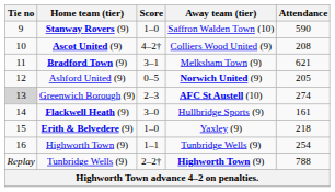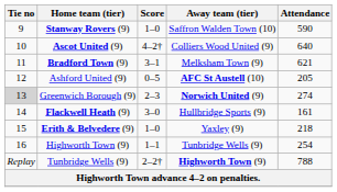 <table class="wikitable" style="text-align: center; font-size:85%">
 <tr>
 <th>Tie no</th>
 <th>Home team (tier)</th>
 <th>Score</th>
 <th>Away team (tier)</th>
 <th>Attendance</th>
 </tr>
 <tr>
 <td>9</td>
 <td><strong><a href='#'>Stanway Rovers</a></strong> (9)</td>
 <td>1–0</td>
 <td><a href='#'>Saffron Walden Town</a> (10)</td>
 <td>590</td>
 </tr>
 <tr>
 <td>10</td>
 <td><strong><a href='#'>Ascot United</a></strong> (9)</td>
 <td>4–2†</td>
 <td><a href='#'>Colliers Wood United</a> (9)</td>
-<td>208</td>
+<td>640</td>
 </tr>
 <tr>
 <td>11</td>
 <td><strong><a href='#'>Bradford Town</a></strong> (9)</td>
 <td>3–1</td>
 <td><a href='#'>Melksham Town</a> (9)</td>
 <td>621</td>
 </tr>
 <tr>
 <td>12</td>
 <td><a href='#'>Ashford United</a> (9)</td>
 <td>0–5</td>
-<td><strong><a href='#'>Norwich United</a></strong> (9)</td>
+<td><strong><a href='#'>AFC St Austell</a></strong> (10)</td>
 <td>205</td>
 </tr>
 <tr>
 <td style="background: lightgrey;">13</td>
 <td><a href='#'>Greenwich Borough</a> (9)</td>
 <td>2–3</td>
-<td><strong><a href='#'>AFC St Austell</a></strong> (10)</td>
+<td><strong><a href='#'>Norwich United</a></strong> (9)</td>
 <td>274</td>
 </tr>
 <tr>
 <td>14</td>
 <td><strong><a href='#'>Flackwell Heath</a></strong> (9)</td>
 <td>3–0</td>
 <td><a href='#'>Hullbridge Sports</a> (9)</td>
 <td>161</td>
 </tr>
 <tr>
 <td>15</td>
 <td><strong><a href='#'>Erith & Belvedere</a></strong> (9)</td>
 <td>1–0</td>
 <td><a href='#'>Yaxley</a> (9)</td>
 <td>218</td>
 </tr>
 <tr>
 <td>16</td>
 <td><a href='#'>Highworth Town</a> (9)</td>
 <td>1–1</td>
 <td><a href='#'>Tunbridge Wells</a> (9)</td>
 <td>254</td>
 </tr>
 <tr>
 <td><em>Replay</em></td>
 <td><a href='#'>Tunbridge Wells</a> (9)</td>
 <td>2–2†</td>
 <td><strong><a href='#'>Highworth Town</a></strong> (9)</td>
 <td>788</td>
 </tr>
 <tr>
 <th colspan="5">Highworth Town advance 4–2 on penalties.</th>
 </tr>
 <tr>
 </tr>
 </table>
